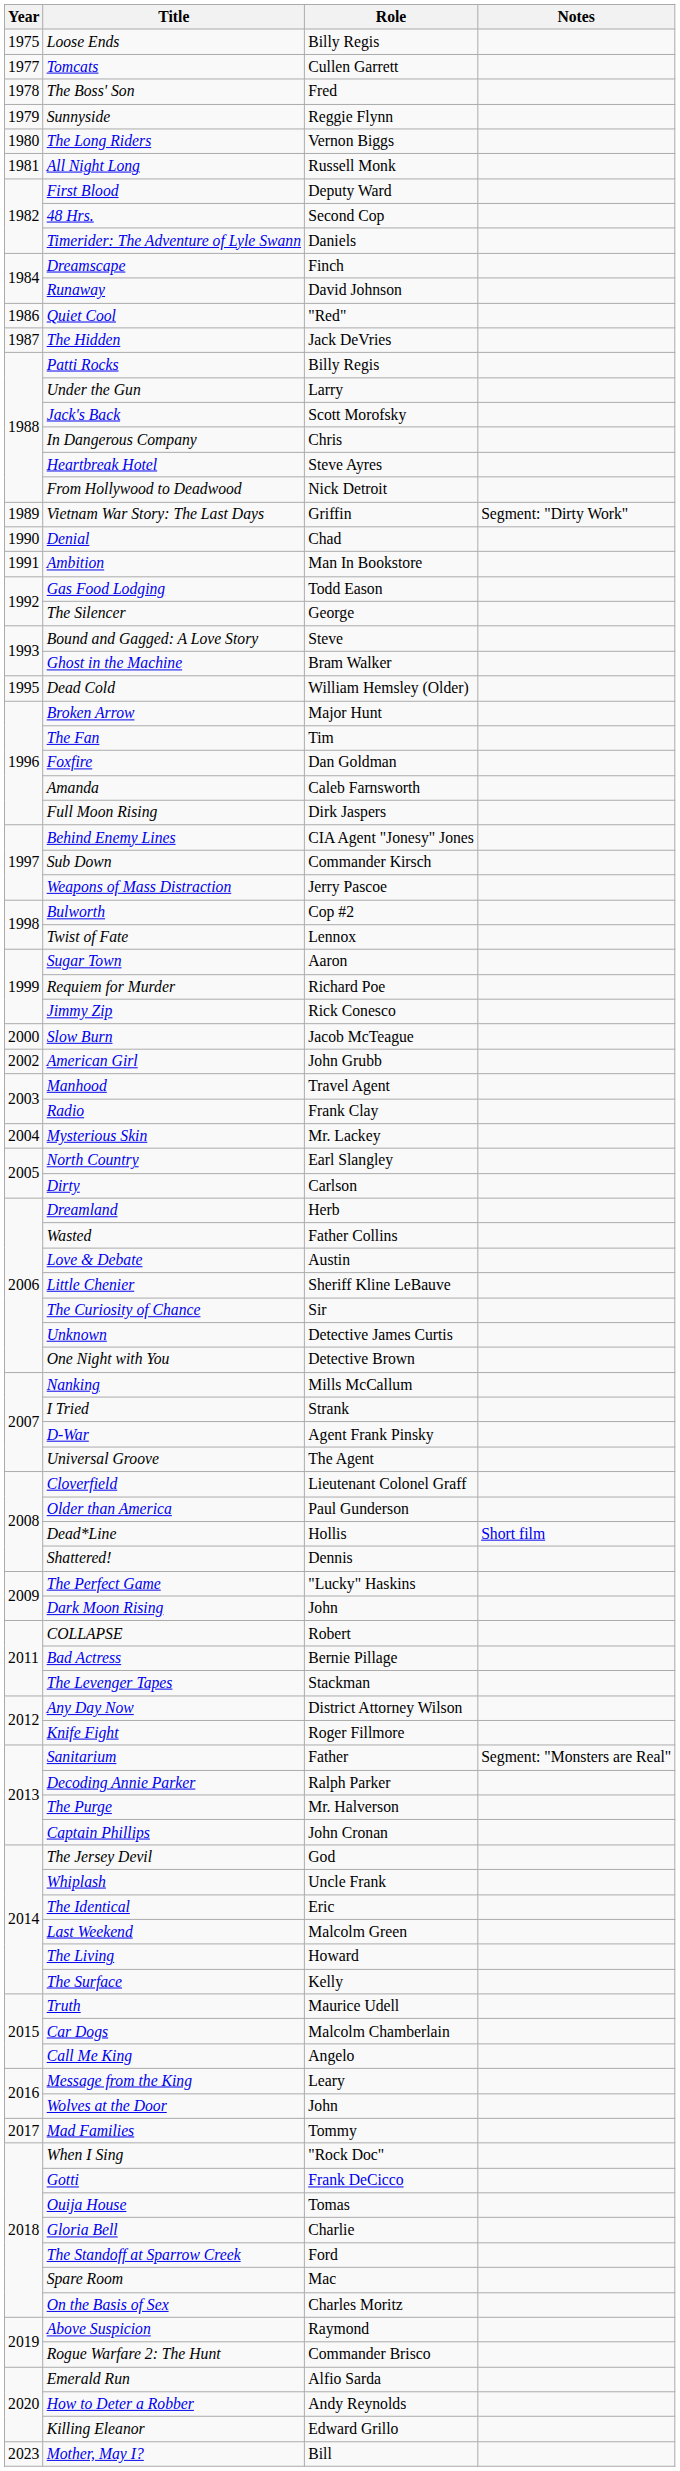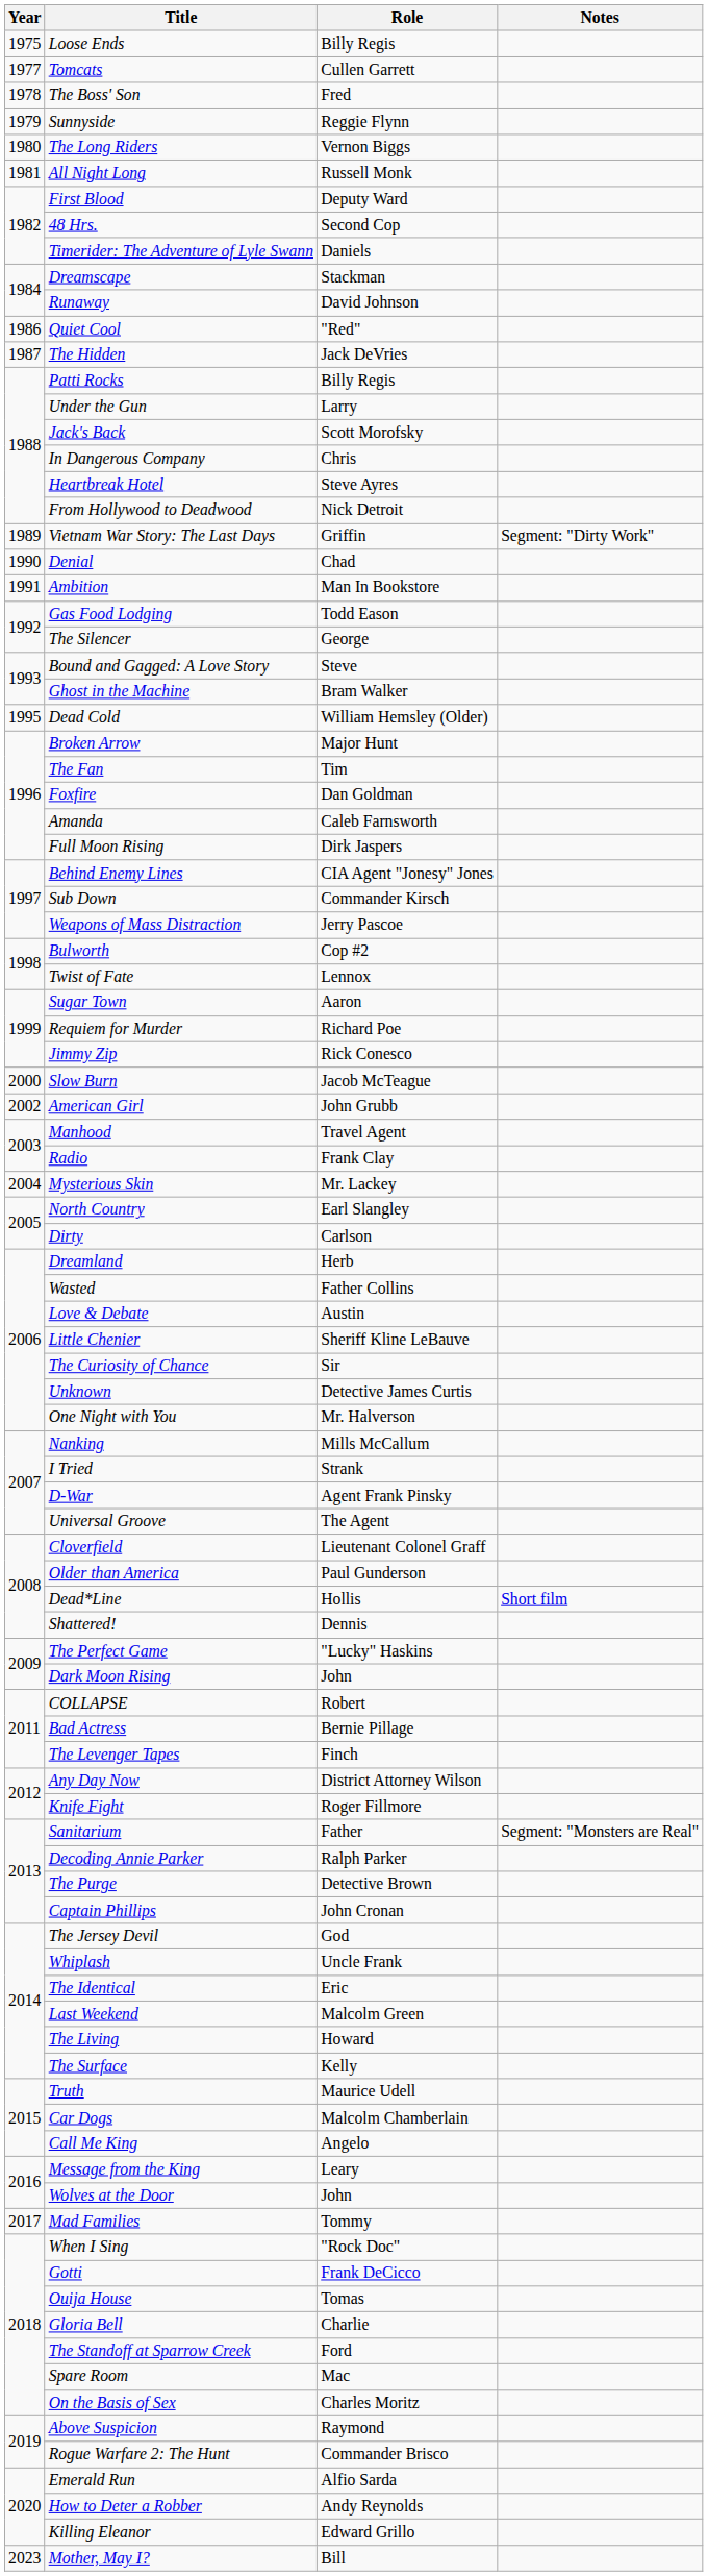 <table class="wikitable">
 <tr>
 <th>Year</th>
 <th>Title</th>
 <th>Role</th>
 <th>Notes</th>
 </tr>
 <tr>
 <td>1975</td>
 <td><em>Loose Ends</em></td>
 <td>Billy Regis</td>
 <td></td>
 </tr>
 <tr>
 <td>1977</td>
 <td><em><a href='#'>Tomcats</a></em></td>
 <td>Cullen Garrett</td>
 <td></td>
 </tr>
 <tr>
 <td>1978</td>
 <td><em>The Boss' Son</em></td>
 <td>Fred</td>
 <td></td>
 </tr>
 <tr>
 <td>1979</td>
 <td><em>Sunnyside</em></td>
 <td>Reggie Flynn</td>
 <td></td>
 </tr>
 <tr>
 <td>1980</td>
 <td><em><a href='#'>The Long Riders</a></em></td>
 <td>Vernon Biggs</td>
 <td></td>
 </tr>
 <tr>
 <td>1981</td>
 <td><em><a href='#'>All Night Long</a></em></td>
 <td>Russell Monk</td>
 <td></td>
 </tr>
 <tr>
 <td rowspan=3>1982</td>
 <td><em><a href='#'>First Blood</a></em></td>
 <td>Deputy Ward</td>
 <td></td>
 </tr>
 <tr>
 <td><em><a href='#'>48 Hrs.</a></em></td>
 <td>Second Cop</td>
 <td></td>
 </tr>
 <tr>
 <td><em><a href='#'>Timerider: The Adventure of Lyle Swann</a></em></td>
 <td>Daniels</td>
 <td></td>
 </tr>
 <tr>
 <td rowspan=2>1984</td>
 <td><em><a href='#'>Dreamscape</a></em></td>
-<td>Finch</td>
+<td>Stackman</td>
 <td></td>
 </tr>
 <tr>
 <td><em><a href='#'>Runaway</a></em></td>
 <td>David Johnson</td>
 <td></td>
 </tr>
 <tr>
 <td>1986</td>
 <td><em><a href='#'>Quiet Cool</a></em></td>
 <td>"Red"</td>
 <td></td>
 </tr>
 <tr>
 <td>1987</td>
 <td><em><a href='#'>The Hidden</a></em></td>
 <td>Jack DeVries</td>
 <td></td>
 </tr>
 <tr>
 <td rowspan=6>1988</td>
 <td><em><a href='#'>Patti Rocks</a></em></td>
 <td>Billy Regis</td>
 <td></td>
 </tr>
 <tr>
 <td><em>Under the Gun</em></td>
 <td>Larry</td>
 <td></td>
 </tr>
 <tr>
 <td><em><a href='#'>Jack's Back</a></em></td>
 <td>Scott Morofsky</td>
 <td></td>
 </tr>
 <tr>
 <td><em>In Dangerous Company</em></td>
 <td>Chris</td>
 <td></td>
 </tr>
 <tr>
 <td><em><a href='#'>Heartbreak Hotel</a></em></td>
 <td>Steve Ayres</td>
 <td></td>
 </tr>
 <tr>
 <td><em>From Hollywood to Deadwood</em></td>
 <td>Nick Detroit</td>
 <td></td>
 </tr>
 <tr>
 <td>1989</td>
 <td><em>Vietnam War Story: The Last Days</em></td>
 <td>Griffin</td>
 <td>Segment: "Dirty Work"</td>
 </tr>
 <tr>
 <td>1990</td>
 <td><em><a href='#'>Denial</a></em></td>
 <td>Chad</td>
 <td></td>
 </tr>
 <tr>
 <td>1991</td>
 <td><em><a href='#'>Ambition</a></em></td>
 <td>Man In Bookstore</td>
 <td></td>
 </tr>
 <tr>
 <td rowspan=2>1992</td>
 <td><em><a href='#'>Gas Food Lodging</a></em></td>
 <td>Todd Eason</td>
 <td></td>
 </tr>
 <tr>
 <td><em>The Silencer</em></td>
 <td>George</td>
 <td></td>
 </tr>
 <tr>
 <td rowspan=2>1993</td>
 <td><em>Bound and Gagged: A Love Story</em></td>
 <td>Steve</td>
 <td></td>
 </tr>
 <tr>
 <td><em><a href='#'>Ghost in the Machine</a></em></td>
 <td>Bram Walker</td>
 <td></td>
 </tr>
 <tr>
 <td>1995</td>
 <td><em>Dead Cold</em></td>
 <td>William Hemsley (Older)</td>
 <td></td>
 </tr>
 <tr>
 <td rowspan=5>1996</td>
 <td><em><a href='#'>Broken Arrow</a></em></td>
 <td>Major Hunt</td>
 <td></td>
 </tr>
 <tr>
 <td><em><a href='#'>The Fan</a></em></td>
 <td>Tim</td>
 <td></td>
 </tr>
 <tr>
 <td><em><a href='#'>Foxfire</a></em></td>
 <td>Dan Goldman</td>
 <td></td>
 </tr>
 <tr>
 <td><em>Amanda</em></td>
 <td>Caleb Farnsworth</td>
 <td></td>
 </tr>
 <tr>
 <td><em>Full Moon Rising</em></td>
 <td>Dirk Jaspers</td>
 <td></td>
 </tr>
 <tr>
 <td rowspan=3>1997</td>
 <td><em><a href='#'>Behind Enemy Lines</a></em></td>
 <td>CIA Agent "Jonesy" Jones</td>
 <td></td>
 </tr>
 <tr>
 <td><em>Sub Down</em></td>
 <td>Commander Kirsch</td>
 <td></td>
 </tr>
 <tr>
 <td><em><a href='#'>Weapons of Mass Distraction</a></em></td>
 <td>Jerry Pascoe</td>
 <td></td>
 </tr>
 <tr>
 <td rowspan=2>1998</td>
 <td><em><a href='#'>Bulworth</a></em></td>
 <td>Cop #2</td>
 <td></td>
 </tr>
 <tr>
 <td><em>Twist of Fate</em></td>
 <td>Lennox</td>
 <td></td>
 </tr>
 <tr>
 <td rowspan=3>1999</td>
 <td><em><a href='#'>Sugar Town</a></em></td>
 <td>Aaron</td>
 <td></td>
 </tr>
 <tr>
 <td><em>Requiem for Murder</em></td>
 <td>Richard Poe</td>
 <td></td>
 </tr>
 <tr>
 <td><em><a href='#'>Jimmy Zip</a></em></td>
 <td>Rick Conesco</td>
 <td></td>
 </tr>
 <tr>
 <td>2000</td>
 <td><em><a href='#'>Slow Burn</a></em></td>
 <td>Jacob McTeague</td>
 <td></td>
 </tr>
 <tr>
 <td>2002</td>
 <td><em><a href='#'>American Girl</a></em></td>
 <td>John Grubb</td>
 <td></td>
 </tr>
 <tr>
 <td rowspan=2>2003</td>
 <td><em><a href='#'>Manhood</a></em></td>
 <td>Travel Agent</td>
 <td></td>
 </tr>
 <tr>
 <td><em><a href='#'>Radio</a></em></td>
 <td>Frank Clay</td>
 <td></td>
 </tr>
 <tr>
 <td>2004</td>
 <td><em><a href='#'>Mysterious Skin</a></em></td>
 <td>Mr. Lackey</td>
 <td></td>
 </tr>
 <tr>
 <td rowspan=2>2005</td>
 <td><em><a href='#'>North Country</a></em></td>
 <td>Earl Slangley</td>
 <td></td>
 </tr>
 <tr>
 <td><em><a href='#'>Dirty</a></em></td>
 <td>Carlson</td>
 <td></td>
 </tr>
 <tr>
 <td rowspan=7>2006</td>
 <td><em><a href='#'>Dreamland</a></em></td>
 <td>Herb</td>
 <td></td>
 </tr>
 <tr>
 <td><em>Wasted</em></td>
 <td>Father Collins</td>
 <td></td>
 </tr>
 <tr>
 <td><em><a href='#'>Love & Debate</a></em></td>
 <td>Austin</td>
 <td></td>
 </tr>
 <tr>
 <td><em><a href='#'>Little Chenier</a></em></td>
 <td>Sheriff Kline LeBauve</td>
 <td></td>
 </tr>
 <tr>
 <td><em><a href='#'>The Curiosity of Chance</a></em></td>
 <td>Sir</td>
 <td></td>
 </tr>
 <tr>
 <td><em><a href='#'>Unknown</a></em></td>
 <td>Detective James Curtis</td>
 <td></td>
 </tr>
 <tr>
 <td><em>One Night with You</em></td>
-<td>Detective Brown</td>
+<td>Mr. Halverson</td>
 <td></td>
 </tr>
 <tr>
 <td rowspan=4>2007</td>
 <td><em><a href='#'>Nanking</a></em></td>
 <td>Mills McCallum</td>
 <td></td>
 </tr>
 <tr>
 <td><em>I Tried</em></td>
 <td>Strank</td>
 <td></td>
 </tr>
 <tr>
 <td><em><a href='#'>D-War</a></em></td>
 <td>Agent Frank Pinsky</td>
 <td></td>
 </tr>
 <tr>
 <td><em>Universal Groove</em></td>
 <td>The Agent</td>
 <td></td>
 </tr>
 <tr>
 <td rowspan=4>2008</td>
 <td><em><a href='#'>Cloverfield</a></em></td>
 <td>Lieutenant Colonel Graff</td>
 <td></td>
 </tr>
 <tr>
 <td><em><a href='#'>Older than America</a></em></td>
 <td>Paul Gunderson</td>
 <td></td>
 </tr>
 <tr>
 <td><em>Dead*Line</em></td>
 <td>Hollis</td>
 <td><a href='#'>Short film</a></td>
 </tr>
 <tr>
 <td><em>Shattered!</em></td>
 <td>Dennis</td>
 <td></td>
 </tr>
 <tr>
 <td rowspan=2>2009</td>
 <td><em><a href='#'>The Perfect Game</a></em></td>
 <td>"Lucky" Haskins</td>
 <td></td>
 </tr>
 <tr>
 <td><em><a href='#'>Dark Moon Rising</a></em></td>
 <td>John</td>
 <td></td>
 </tr>
 <tr>
 <td rowspan=3>2011</td>
 <td><em>COLLAPSE</em></td>
 <td>Robert</td>
 <td></td>
 </tr>
 <tr>
 <td><em><a href='#'>Bad Actress</a></em></td>
 <td>Bernie Pillage</td>
 <td></td>
 </tr>
 <tr>
 <td><em><a href='#'>The Levenger Tapes</a></em></td>
-<td>Stackman</td>
+<td>Finch</td>
 <td></td>
 </tr>
 <tr>
 <td rowspan=2>2012</td>
 <td><em><a href='#'>Any Day Now</a></em></td>
 <td>District Attorney Wilson</td>
 <td></td>
 </tr>
 <tr>
 <td><em><a href='#'>Knife Fight</a></em></td>
 <td>Roger Fillmore</td>
 <td></td>
 </tr>
 <tr>
 <td rowspan=4>2013</td>
 <td><em><a href='#'>Sanitarium</a></em></td>
 <td>Father</td>
 <td>Segment: "Monsters are Real"</td>
 </tr>
 <tr>
 <td><em><a href='#'>Decoding Annie Parker</a></em></td>
 <td>Ralph Parker</td>
 <td></td>
 </tr>
 <tr>
 <td><a href='#'><em>The Purge</em></a></td>
-<td>Mr. Halverson</td>
+<td>Detective Brown</td>
 <td></td>
 </tr>
 <tr>
 <td><em><a href='#'>Captain Phillips</a></em></td>
 <td>John Cronan</td>
 <td></td>
 </tr>
 <tr>
 <td rowspan=6>2014</td>
 <td><em>The Jersey Devil</em></td>
 <td>God</td>
 <td></td>
 </tr>
 <tr>
 <td><em><a href='#'>Whiplash</a></em></td>
 <td>Uncle Frank</td>
 <td></td>
 </tr>
 <tr>
 <td><em><a href='#'>The Identical</a></em></td>
 <td>Eric</td>
 <td></td>
 </tr>
 <tr>
 <td><em><a href='#'>Last Weekend</a></em></td>
 <td>Malcolm Green</td>
 <td></td>
 </tr>
 <tr>
 <td><em><a href='#'>The Living</a></em></td>
 <td>Howard</td>
 <td></td>
 </tr>
 <tr>
 <td><em><a href='#'>The Surface</a></em></td>
 <td>Kelly</td>
 <td></td>
 </tr>
 <tr>
 <td rowspan=3>2015</td>
 <td><em><a href='#'>Truth</a></em></td>
 <td>Maurice Udell</td>
 <td></td>
 </tr>
 <tr>
 <td><em><a href='#'>Car Dogs</a></em></td>
 <td>Malcolm Chamberlain</td>
 <td></td>
 </tr>
 <tr>
 <td><em><a href='#'>Call Me King</a></em></td>
 <td>Angelo</td>
 <td></td>
 </tr>
 <tr>
 <td rowspan=2>2016</td>
 <td><em><a href='#'>Message from the King</a></em></td>
 <td>Leary</td>
 <td></td>
 </tr>
 <tr>
 <td><em><a href='#'>Wolves at the Door</a></em></td>
 <td>John</td>
 <td></td>
 </tr>
 <tr>
 <td>2017</td>
 <td><em><a href='#'>Mad Families</a></em></td>
 <td>Tommy</td>
 <td></td>
 </tr>
 <tr>
 <td rowspan=7>2018</td>
 <td><em>When I Sing</em></td>
 <td>"Rock Doc"</td>
 <td></td>
 </tr>
 <tr>
 <td><em><a href='#'>Gotti</a></em></td>
 <td><a href='#'>Frank DeCicco</a></td>
 <td></td>
 </tr>
 <tr>
 <td><em><a href='#'>Ouija House</a></em></td>
 <td>Tomas</td>
 <td></td>
 </tr>
 <tr>
 <td><em><a href='#'>Gloria Bell</a></em></td>
 <td>Charlie</td>
 <td></td>
 </tr>
 <tr>
 <td><em><a href='#'>The Standoff at Sparrow Creek</a></em></td>
 <td>Ford</td>
 <td></td>
 </tr>
 <tr>
 <td><em>Spare Room</em></td>
 <td>Mac</td>
 <td></td>
 </tr>
 <tr>
 <td><em><a href='#'>On the Basis of Sex</a></em></td>
 <td>Charles Moritz</td>
 <td></td>
 </tr>
 <tr>
 <td rowspan=2>2019</td>
 <td><em><a href='#'>Above Suspicion</a></em></td>
 <td>Raymond</td>
 <td></td>
 </tr>
 <tr>
 <td><em>Rogue Warfare 2: The Hunt</em></td>
 <td>Commander Brisco</td>
 <td></td>
 </tr>
 <tr>
 <td rowspan=3>2020</td>
 <td><em>Emerald Run</em></td>
 <td>Alfio Sarda</td>
 <td></td>
 </tr>
 <tr>
 <td><em><a href='#'>How to Deter a Robber</a></em></td>
 <td>Andy Reynolds</td>
 <td></td>
 </tr>
 <tr>
 <td><em>Killing Eleanor</em></td>
 <td>Edward Grillo</td>
 <td></td>
 </tr>
 <tr>
 <td>2023</td>
 <td><em><a href='#'>Mother, May I?</a></em></td>
 <td>Bill</td>
 <td></td>
 </tr>
 </table>
